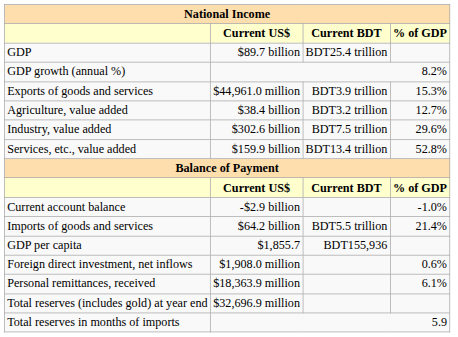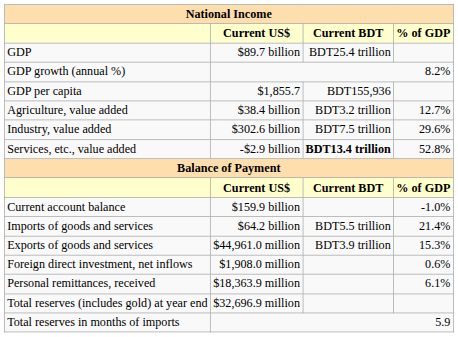 <table class="wikitable">
 <tr>
 <th colspan="4" style="background: #ffdead;">National Income</th>
 </tr>
 <tr>
 <th style="background: #ffffcd;"></th>
 <th style="background: #ffffcd;">Current US$</th>
 <th style="background: #ffffcd;">Current BDT</th>
 <th style="background: #ffffcd;">% of GDP</th>
 </tr>
 <tr>
 <td>GDP</td>
 <td style="text-align: right;">$89.7 billion</td>
 <td style="text-align: right;">BDT25.4 trillion</td>
 <td style="text-align: right;"></td>
 </tr>
 <tr>
 <td>GDP growth (annual %)</td>
 <td colspan="3"  style="text-align: right;">8.2%</td>
 </tr>
 <tr>
-<td>Exports of goods and services</td>
-<td style="text-align: right;">$44,961.0 million</td>
-<td style="text-align: right;">BDT3.9 trillion</td>
-<td style="text-align: right;">15.3%</td>
+<td>GDP per capita</td>
+<td style="text-align: right;">$1,855.7</td>
+<td style="text-align: right;">BDT155,936</td>
+<td style="text-align: right;"></td>
 </tr>
 <tr>
 <td>Agriculture, value added</td>
 <td style="text-align: right;">$38.4 billion</td>
 <td style="text-align: right;">BDT3.2 trillion</td>
 <td style="text-align: right;">12.7%</td>
 </tr>
 <tr>
 <td>Industry, value added</td>
 <td style="text-align: right;">$302.6 billion</td>
 <td style="text-align: right;">BDT7.5 trillion</td>
 <td style="text-align: right;">29.6%</td>
 </tr>
 <tr>
 <td>Services, etc., value added</td>
-<td style="text-align: right;">$159.9 billion</td>
-<td style="text-align: right;">BDT13.4 trillion</td>
+<td style="text-align: right;">-$2.9 billion</td>
+<td style="text-align: right;"><strong>BDT13.4 trillion</strong></td>
 <td style="text-align: right;">52.8%</td>
 </tr>
 <tr>
 <th colspan="4" style="background: #ffdead;">Balance of Payment</th>
 </tr>
 <tr>
 <th style="background: #ffffcd;"></th>
 <th style="background: #ffffcd;">Current US$</th>
 <th style="background: #ffffcd;">Current BDT</th>
 <th style="background: #ffffcd;">% of GDP</th>
 </tr>
 <tr>
 <td>Current account balance</td>
-<td style="text-align: right;">-$2.9 billion</td>
+<td style="text-align: right;">$159.9 billion</td>
 <td style="text-align: right;"></td>
 <td style="text-align: right;">-1.0%</td>
 </tr>
 <tr>
 <td>Imports of goods and services</td>
 <td style="text-align: right;">$64.2 billion</td>
 <td style="text-align: right;">BDT5.5 trillion</td>
 <td style="text-align: right;">21.4%</td>
 </tr>
 <tr>
-<td>GDP per capita</td>
-<td style="text-align: right;">$1,855.7</td>
-<td style="text-align: right;">BDT155,936</td>
-<td style="text-align: right;"></td>
+<td>Exports of goods and services</td>
+<td style="text-align: right;">$44,961.0 million</td>
+<td style="text-align: right;">BDT3.9 trillion</td>
+<td style="text-align: right;">15.3%</td>
 </tr>
 <tr>
 <td>Foreign direct investment, net inflows</td>
 <td style="text-align: right;">$1,908.0 million</td>
 <td style="text-align: right;"></td>
 <td style="text-align: right;">0.6%</td>
 </tr>
 <tr>
 <td>Personal remittances, received</td>
 <td style="text-align: right;">$18,363.9 million</td>
 <td style="text-align: right;"></td>
 <td style="text-align: right;">6.1%</td>
 </tr>
 <tr>
 <td>Total reserves (includes gold) at year end</td>
 <td style="text-align: right;">$32,696.9 million</td>
 <td style="text-align: right;"></td>
 <td style="text-align: right;"></td>
 </tr>
 <tr>
 <td>Total reserves in months of imports</td>
 <td colspan="3"  style="text-align: right;">5.9</td>
 </tr>
 </table>
